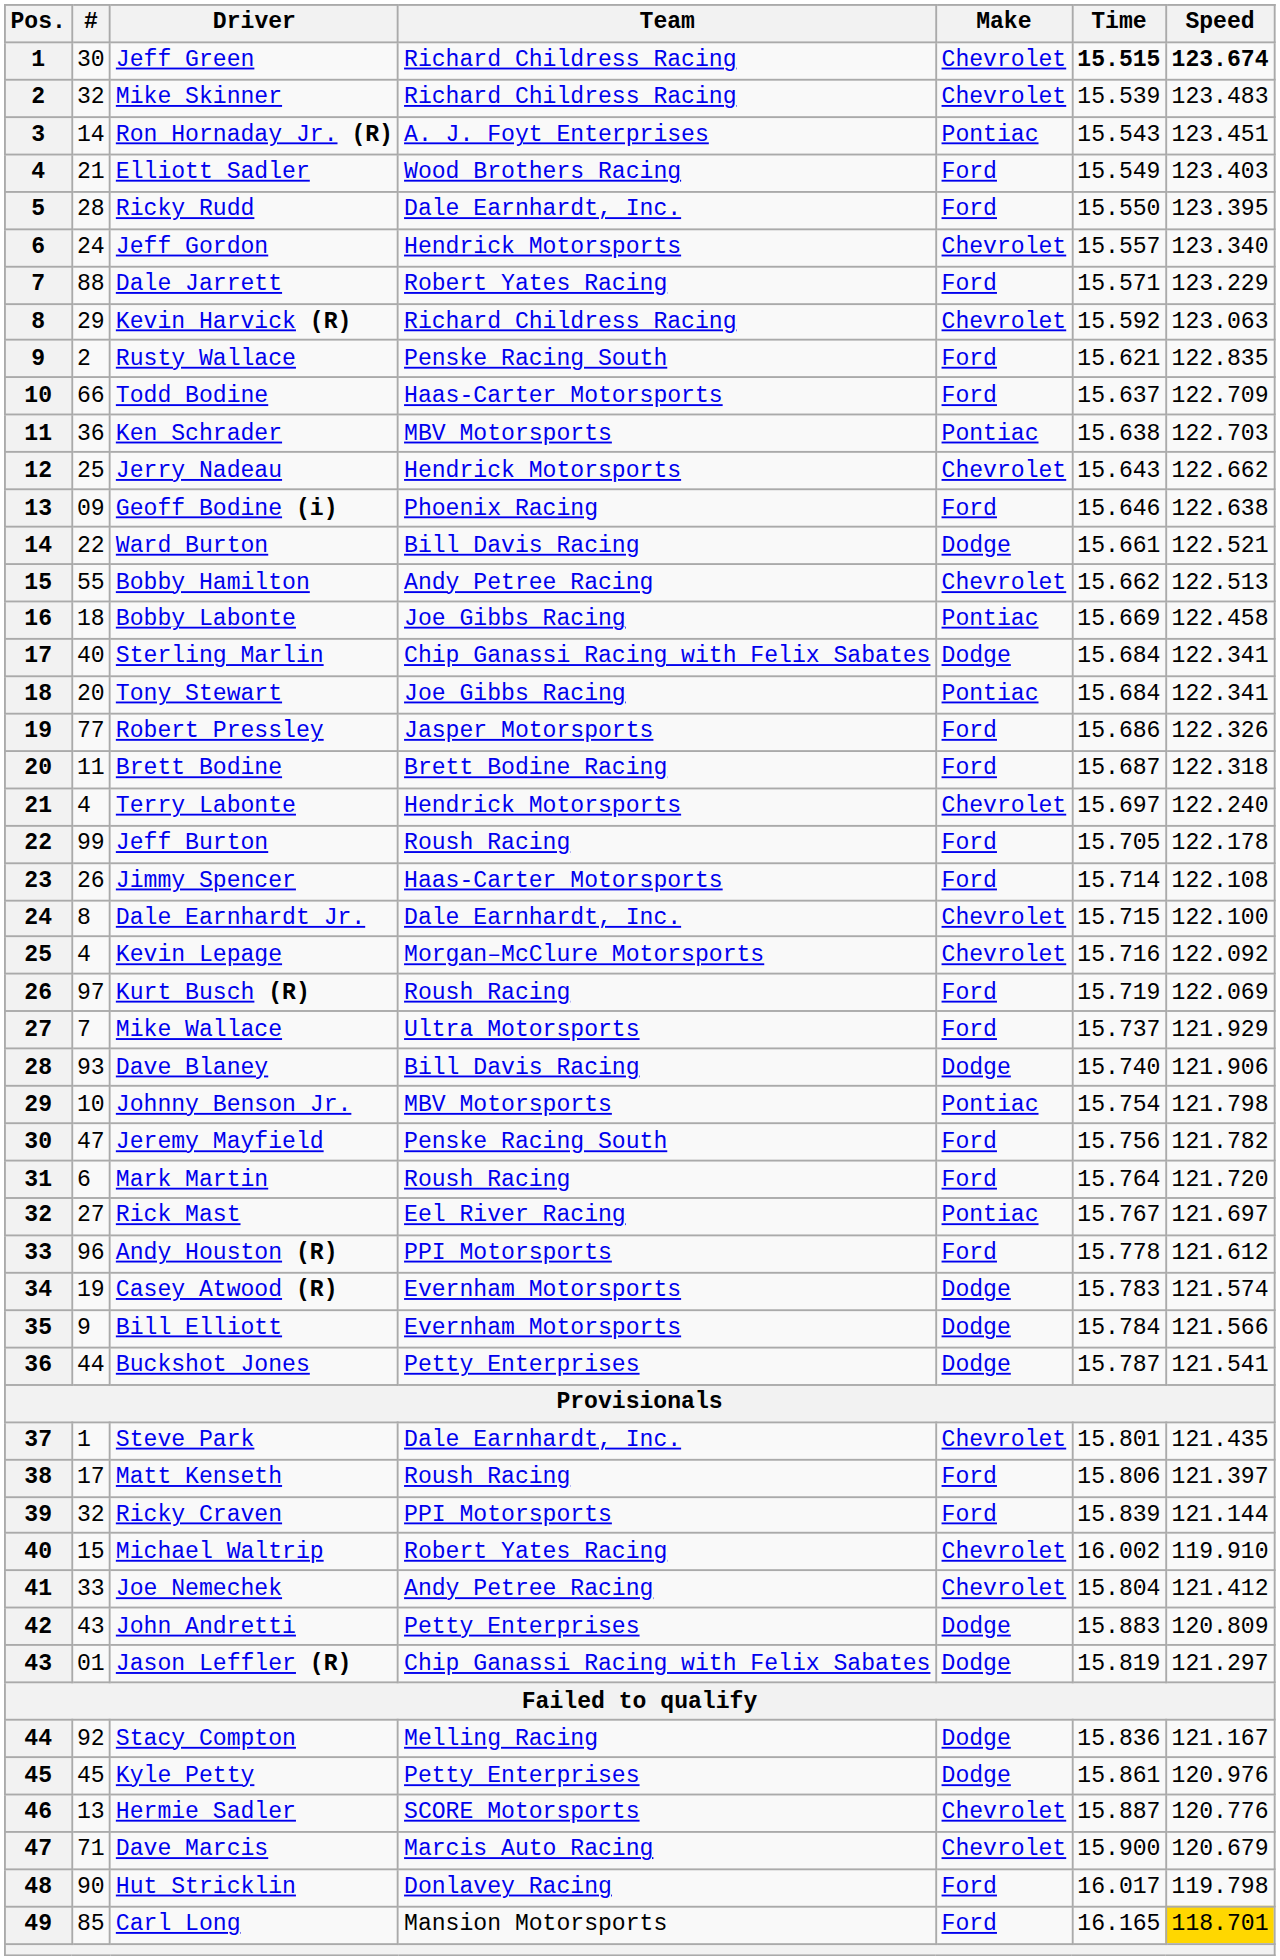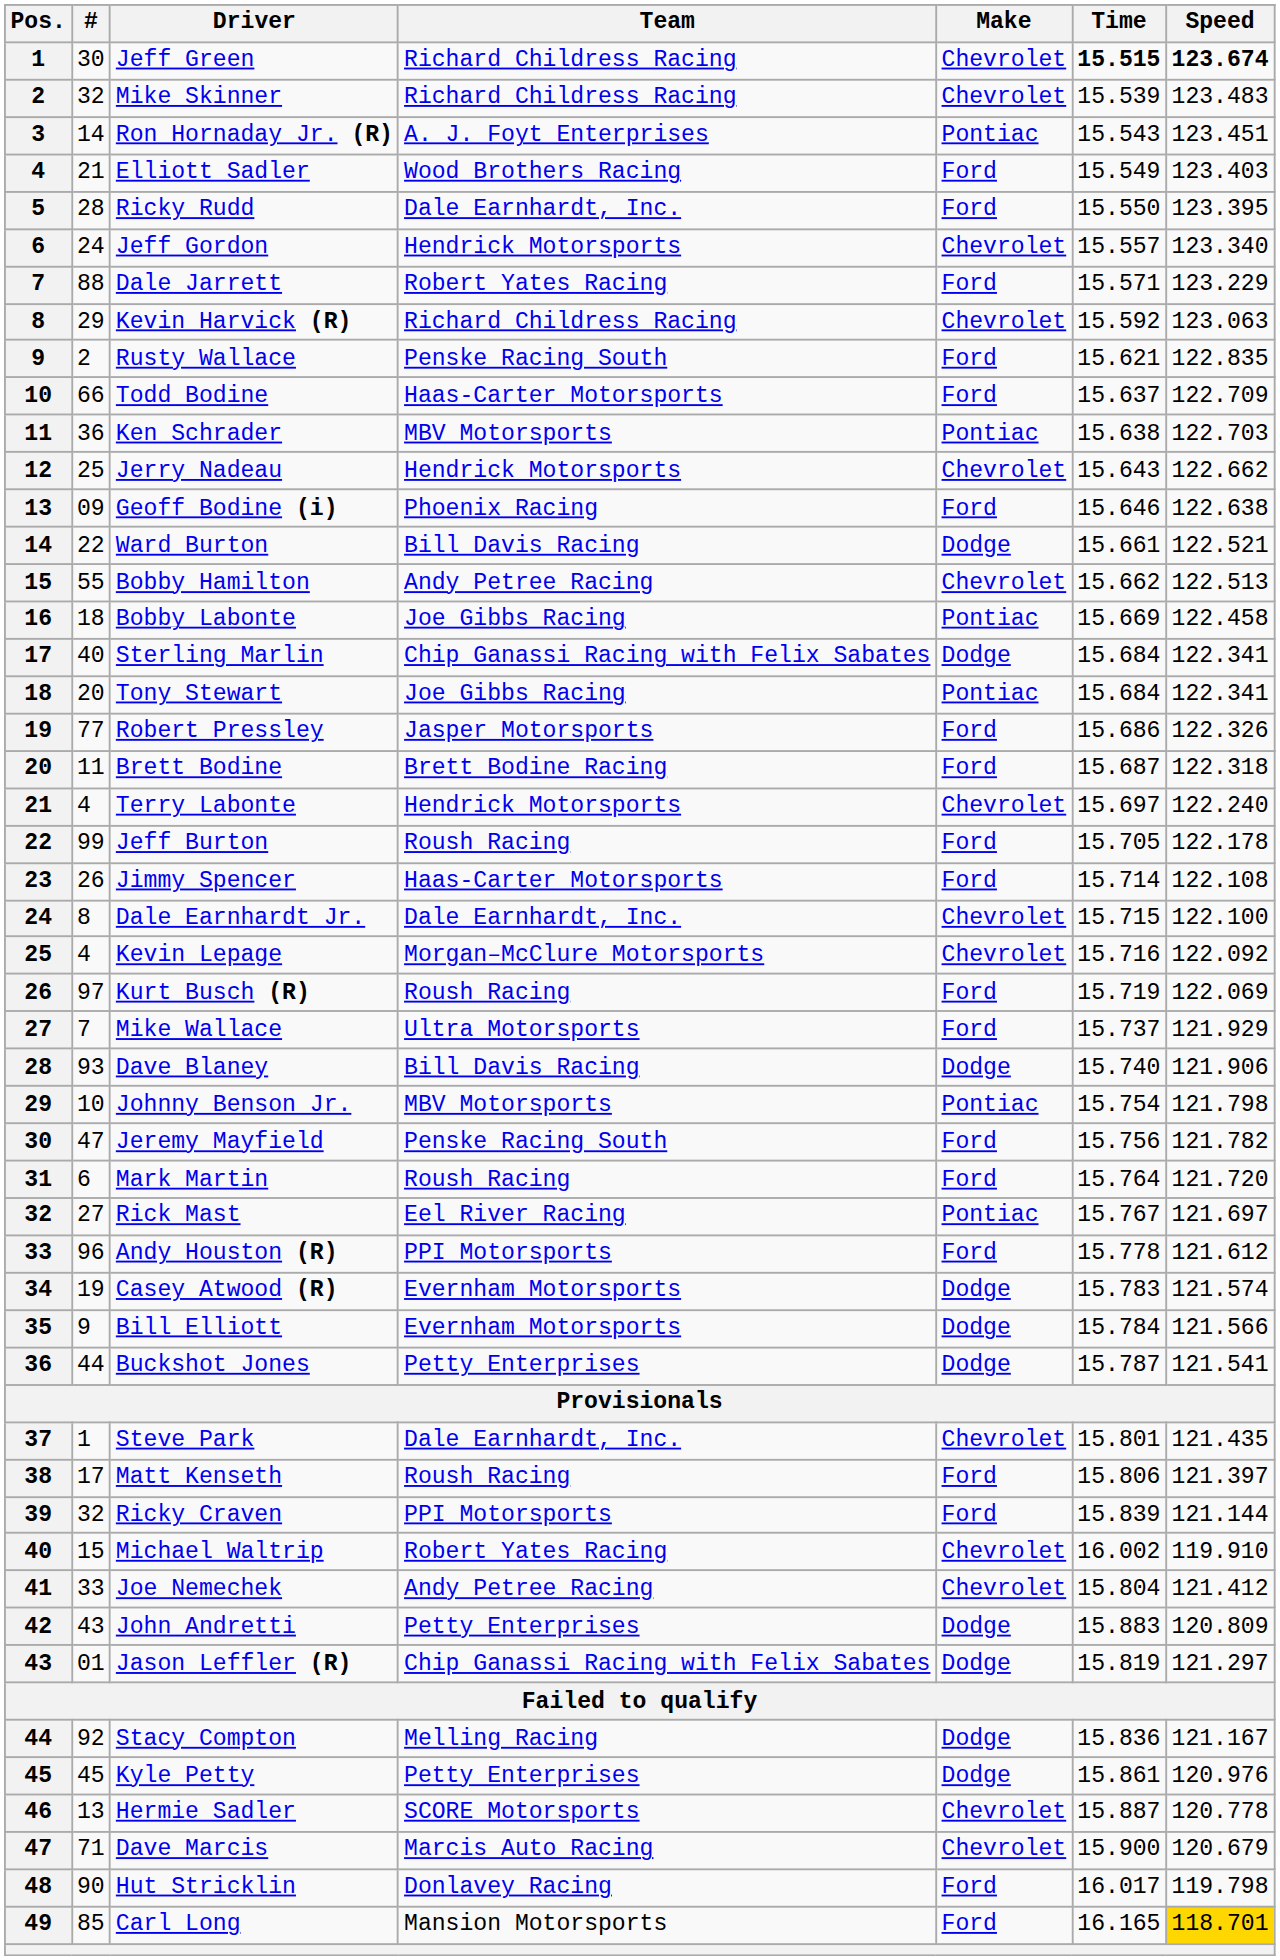 <table class="wikitable" style="font-size:95%">
 <tr>
 <th>Pos.</th>
 <th>#</th>
 <th>Driver</th>
 <th>Team</th>
 <th>Make</th>
 <th>Time</th>
 <th>Speed</th>
 </tr>
 <tr>
 <th>1</th>
 <td>30</td>
 <td><a href='#'>Jeff Green</a></td>
 <td><a href='#'>Richard Childress Racing</a></td>
 <td><a href='#'>Chevrolet</a></td>
 <td><strong>15.515</strong></td>
 <td><strong>123.674</strong></td>
 </tr>
 <tr>
 <th>2</th>
 <td>32</td>
 <td><a href='#'>Mike Skinner</a></td>
 <td><a href='#'>Richard Childress Racing</a></td>
 <td><a href='#'>Chevrolet</a></td>
 <td>15.539</td>
 <td>123.483</td>
 </tr>
 <tr>
 <th>3</th>
 <td>14</td>
 <td><a href='#'>Ron Hornaday Jr.</a> <strong>(R)</strong></td>
 <td><a href='#'>A. J. Foyt Enterprises</a></td>
 <td><a href='#'>Pontiac</a></td>
 <td>15.543</td>
 <td>123.451</td>
 </tr>
 <tr>
 <th>4</th>
 <td>21</td>
 <td><a href='#'>Elliott Sadler</a></td>
 <td><a href='#'>Wood Brothers Racing</a></td>
 <td><a href='#'>Ford</a></td>
 <td>15.549</td>
 <td>123.403</td>
 </tr>
 <tr>
 <th>5</th>
 <td>28</td>
 <td><a href='#'>Ricky Rudd</a></td>
 <td><a href='#'>Dale Earnhardt, Inc.</a></td>
 <td><a href='#'>Ford</a></td>
 <td>15.550</td>
 <td>123.395</td>
 </tr>
 <tr>
 <th>6</th>
 <td>24</td>
 <td><a href='#'>Jeff Gordon</a></td>
 <td><a href='#'>Hendrick Motorsports</a></td>
 <td><a href='#'>Chevrolet</a></td>
 <td>15.557</td>
 <td>123.340</td>
 </tr>
 <tr>
 <th>7</th>
 <td>88</td>
 <td><a href='#'>Dale Jarrett</a></td>
 <td><a href='#'>Robert Yates Racing</a></td>
 <td><a href='#'>Ford</a></td>
 <td>15.571</td>
 <td>123.229</td>
 </tr>
 <tr>
 <th>8</th>
 <td>29</td>
 <td><a href='#'>Kevin Harvick</a> <strong>(R)</strong></td>
 <td><a href='#'>Richard Childress Racing</a></td>
 <td><a href='#'>Chevrolet</a></td>
 <td>15.592</td>
 <td>123.063</td>
 </tr>
 <tr>
 <th>9</th>
 <td>2</td>
 <td><a href='#'>Rusty Wallace</a></td>
 <td><a href='#'>Penske Racing South</a></td>
 <td><a href='#'>Ford</a></td>
 <td>15.621</td>
 <td>122.835</td>
 </tr>
 <tr>
 <th>10</th>
 <td>66</td>
 <td><a href='#'>Todd Bodine</a></td>
 <td><a href='#'>Haas-Carter Motorsports</a></td>
 <td><a href='#'>Ford</a></td>
 <td>15.637</td>
 <td>122.709</td>
 </tr>
 <tr>
 <th>11</th>
 <td>36</td>
 <td><a href='#'>Ken Schrader</a></td>
 <td><a href='#'>MBV Motorsports</a></td>
 <td><a href='#'>Pontiac</a></td>
 <td>15.638</td>
 <td>122.703</td>
 </tr>
 <tr>
 <th>12</th>
 <td>25</td>
 <td><a href='#'>Jerry Nadeau</a></td>
 <td><a href='#'>Hendrick Motorsports</a></td>
 <td><a href='#'>Chevrolet</a></td>
 <td>15.643</td>
 <td>122.662</td>
 </tr>
 <tr>
 <th>13</th>
 <td>09</td>
 <td><a href='#'>Geoff Bodine</a> <strong>(i)</strong></td>
 <td><a href='#'>Phoenix Racing</a></td>
 <td><a href='#'>Ford</a></td>
 <td>15.646</td>
 <td>122.638</td>
 </tr>
 <tr>
 <th>14</th>
 <td>22</td>
 <td><a href='#'>Ward Burton</a></td>
 <td><a href='#'>Bill Davis Racing</a></td>
 <td><a href='#'>Dodge</a></td>
 <td>15.661</td>
 <td>122.521</td>
 </tr>
 <tr>
 <th>15</th>
 <td>55</td>
 <td><a href='#'>Bobby Hamilton</a></td>
 <td><a href='#'>Andy Petree Racing</a></td>
 <td><a href='#'>Chevrolet</a></td>
 <td>15.662</td>
 <td>122.513</td>
 </tr>
 <tr>
 <th>16</th>
 <td>18</td>
 <td><a href='#'>Bobby Labonte</a></td>
 <td><a href='#'>Joe Gibbs Racing</a></td>
 <td><a href='#'>Pontiac</a></td>
 <td>15.669</td>
 <td>122.458</td>
 </tr>
 <tr>
 <th>17</th>
 <td>40</td>
 <td><a href='#'>Sterling Marlin</a></td>
 <td><a href='#'>Chip Ganassi Racing with Felix Sabates</a></td>
 <td><a href='#'>Dodge</a></td>
 <td>15.684</td>
 <td>122.341</td>
 </tr>
 <tr>
 <th>18</th>
 <td>20</td>
 <td><a href='#'>Tony Stewart</a></td>
 <td><a href='#'>Joe Gibbs Racing</a></td>
 <td><a href='#'>Pontiac</a></td>
 <td>15.684</td>
 <td>122.341</td>
 </tr>
 <tr>
 <th>19</th>
 <td>77</td>
 <td><a href='#'>Robert Pressley</a></td>
 <td><a href='#'>Jasper Motorsports</a></td>
 <td><a href='#'>Ford</a></td>
 <td>15.686</td>
 <td>122.326</td>
 </tr>
 <tr>
 <th>20</th>
 <td>11</td>
 <td><a href='#'>Brett Bodine</a></td>
 <td><a href='#'>Brett Bodine Racing</a></td>
 <td><a href='#'>Ford</a></td>
 <td>15.687</td>
 <td>122.318</td>
 </tr>
 <tr>
 <th>21</th>
 <td>4</td>
 <td><a href='#'>Terry Labonte</a></td>
 <td><a href='#'>Hendrick Motorsports</a></td>
 <td><a href='#'>Chevrolet</a></td>
 <td>15.697</td>
 <td>122.240</td>
 </tr>
 <tr>
 <th>22</th>
 <td>99</td>
 <td><a href='#'>Jeff Burton</a></td>
 <td><a href='#'>Roush Racing</a></td>
 <td><a href='#'>Ford</a></td>
 <td>15.705</td>
 <td>122.178</td>
 </tr>
 <tr>
 <th>23</th>
 <td>26</td>
 <td><a href='#'>Jimmy Spencer</a></td>
 <td><a href='#'>Haas-Carter Motorsports</a></td>
 <td><a href='#'>Ford</a></td>
 <td>15.714</td>
 <td>122.108</td>
 </tr>
 <tr>
 <th>24</th>
 <td>8</td>
 <td><a href='#'>Dale Earnhardt Jr.</a></td>
 <td><a href='#'>Dale Earnhardt, Inc.</a></td>
 <td><a href='#'>Chevrolet</a></td>
 <td>15.715</td>
 <td>122.100</td>
 </tr>
 <tr>
 <th>25</th>
 <td>4</td>
 <td><a href='#'>Kevin Lepage</a></td>
 <td><a href='#'>Morgan–McClure Motorsports</a></td>
 <td><a href='#'>Chevrolet</a></td>
 <td>15.716</td>
 <td>122.092</td>
 </tr>
 <tr>
 <th>26</th>
 <td>97</td>
 <td><a href='#'>Kurt Busch</a> <strong>(R)</strong></td>
 <td><a href='#'>Roush Racing</a></td>
 <td><a href='#'>Ford</a></td>
 <td>15.719</td>
 <td>122.069</td>
 </tr>
 <tr>
 <th>27</th>
 <td>7</td>
 <td><a href='#'>Mike Wallace</a></td>
 <td><a href='#'>Ultra Motorsports</a></td>
 <td><a href='#'>Ford</a></td>
 <td>15.737</td>
 <td>121.929</td>
 </tr>
 <tr>
 <th>28</th>
 <td>93</td>
 <td><a href='#'>Dave Blaney</a></td>
 <td><a href='#'>Bill Davis Racing</a></td>
 <td><a href='#'>Dodge</a></td>
 <td>15.740</td>
 <td>121.906</td>
 </tr>
 <tr>
 <th>29</th>
 <td>10</td>
 <td><a href='#'>Johnny Benson Jr.</a></td>
 <td><a href='#'>MBV Motorsports</a></td>
 <td><a href='#'>Pontiac</a></td>
 <td>15.754</td>
 <td>121.798</td>
 </tr>
 <tr>
 <th>30</th>
 <td>47</td>
 <td><a href='#'>Jeremy Mayfield</a></td>
 <td><a href='#'>Penske Racing South</a></td>
 <td><a href='#'>Ford</a></td>
 <td>15.756</td>
 <td>121.782</td>
 </tr>
 <tr>
 <th>31</th>
 <td>6</td>
 <td><a href='#'>Mark Martin</a></td>
 <td><a href='#'>Roush Racing</a></td>
 <td><a href='#'>Ford</a></td>
 <td>15.764</td>
 <td>121.720</td>
 </tr>
 <tr>
 <th>32</th>
 <td>27</td>
 <td><a href='#'>Rick Mast</a></td>
 <td><a href='#'>Eel River Racing</a></td>
 <td><a href='#'>Pontiac</a></td>
 <td>15.767</td>
 <td>121.697</td>
 </tr>
 <tr>
 <th>33</th>
 <td>96</td>
 <td><a href='#'>Andy Houston</a> <strong>(R)</strong></td>
 <td><a href='#'>PPI Motorsports</a></td>
 <td><a href='#'>Ford</a></td>
 <td>15.778</td>
 <td>121.612</td>
 </tr>
 <tr>
 <th>34</th>
 <td>19</td>
 <td><a href='#'>Casey Atwood</a> <strong>(R)</strong></td>
 <td><a href='#'>Evernham Motorsports</a></td>
 <td><a href='#'>Dodge</a></td>
 <td>15.783</td>
 <td>121.574</td>
 </tr>
 <tr>
 <th>35</th>
 <td>9</td>
 <td><a href='#'>Bill Elliott</a></td>
 <td><a href='#'>Evernham Motorsports</a></td>
 <td><a href='#'>Dodge</a></td>
 <td>15.784</td>
 <td>121.566</td>
 </tr>
 <tr>
 <th>36</th>
 <td>44</td>
 <td><a href='#'>Buckshot Jones</a></td>
 <td><a href='#'>Petty Enterprises</a></td>
 <td><a href='#'>Dodge</a></td>
 <td>15.787</td>
 <td>121.541</td>
 </tr>
 <tr>
 <th colspan="7">Provisionals</th>
 </tr>
 <tr>
 <th>37</th>
 <td>1</td>
 <td><a href='#'>Steve Park</a></td>
 <td><a href='#'>Dale Earnhardt, Inc.</a></td>
 <td><a href='#'>Chevrolet</a></td>
 <td>15.801</td>
 <td>121.435</td>
 </tr>
 <tr>
 <th>38</th>
 <td>17</td>
 <td><a href='#'>Matt Kenseth</a></td>
 <td><a href='#'>Roush Racing</a></td>
 <td><a href='#'>Ford</a></td>
 <td>15.806</td>
 <td>121.397</td>
 </tr>
 <tr>
 <th>39</th>
 <td>32</td>
 <td><a href='#'>Ricky Craven</a></td>
 <td><a href='#'>PPI Motorsports</a></td>
 <td><a href='#'>Ford</a></td>
 <td>15.839</td>
 <td>121.144</td>
 </tr>
 <tr>
 <th>40</th>
 <td>15</td>
 <td><a href='#'>Michael Waltrip</a></td>
 <td><a href='#'>Robert Yates Racing</a></td>
 <td><a href='#'>Chevrolet</a></td>
 <td>16.002</td>
 <td>119.910</td>
 </tr>
 <tr>
 <th>41</th>
 <td>33</td>
 <td><a href='#'>Joe Nemechek</a></td>
 <td><a href='#'>Andy Petree Racing</a></td>
 <td><a href='#'>Chevrolet</a></td>
 <td>15.804</td>
 <td>121.412</td>
 </tr>
 <tr>
 <th>42</th>
 <td>43</td>
 <td><a href='#'>John Andretti</a></td>
 <td><a href='#'>Petty Enterprises</a></td>
 <td><a href='#'>Dodge</a></td>
 <td>15.883</td>
 <td>120.809</td>
 </tr>
 <tr>
 <th>43</th>
 <td>01</td>
 <td><a href='#'>Jason Leffler</a> <strong>(R)</strong></td>
 <td><a href='#'>Chip Ganassi Racing with Felix Sabates</a></td>
 <td><a href='#'>Dodge</a></td>
 <td>15.819</td>
 <td>121.297</td>
 </tr>
 <tr>
 <th colspan="7">Failed to qualify</th>
 </tr>
 <tr>
 <th>44</th>
 <td>92</td>
 <td><a href='#'>Stacy Compton</a></td>
 <td><a href='#'>Melling Racing</a></td>
 <td><a href='#'>Dodge</a></td>
 <td>15.836</td>
 <td>121.167</td>
 </tr>
 <tr>
 <th>45</th>
 <td>45</td>
 <td><a href='#'>Kyle Petty</a></td>
 <td><a href='#'>Petty Enterprises</a></td>
 <td><a href='#'>Dodge</a></td>
 <td>15.861</td>
 <td>120.976</td>
 </tr>
 <tr>
 <th>46</th>
 <td>13</td>
 <td><a href='#'>Hermie Sadler</a></td>
 <td><a href='#'>SCORE Motorsports</a></td>
 <td><a href='#'>Chevrolet</a></td>
 <td>15.887</td>
-<td>120.776</td>
+<td>120.778</td>
 </tr>
 <tr>
 <th>47</th>
 <td>71</td>
 <td><a href='#'>Dave Marcis</a></td>
 <td><a href='#'>Marcis Auto Racing</a></td>
 <td><a href='#'>Chevrolet</a></td>
 <td>15.900</td>
 <td>120.679</td>
 </tr>
 <tr>
 <th>48</th>
 <td>90</td>
 <td><a href='#'>Hut Stricklin</a></td>
 <td><a href='#'>Donlavey Racing</a></td>
 <td><a href='#'>Ford</a></td>
 <td>16.017</td>
 <td>119.798</td>
 </tr>
 <tr>
 <th>49</th>
 <td>85</td>
 <td><a href='#'>Carl Long</a></td>
 <td>Mansion Motorsports</td>
 <td><a href='#'>Ford</a></td>
 <td>16.165</td>
 <td style="background: gold;">118.701</td>
 </tr>
 <tr>
 <th colspan="7"></th>
 </tr>
 </table>
